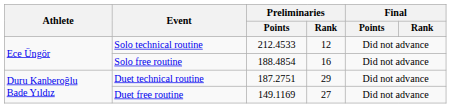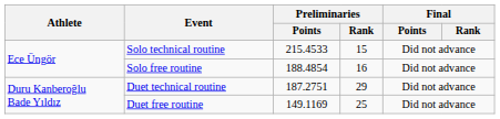 <table class="wikitable" style="text-align:center; font-size:90%; width:50%;">
 <tr>
 <th rowspan="2">Athlete</th>
 <th rowspan="2">Event</th>
 <th colspan="2">Preliminaries</th>
 <th colspan="2">Final</th>
 </tr>
 <tr style="font-size:95%">
 <th>Points</th>
 <th>Rank</th>
 <th>Points</th>
 <th>Rank</th>
 </tr>
 <tr>
 <td align=left rowspan=2><a href='#'>Ece Üngör</a></td>
 <td align=left><a href='#'>Solo technical routine</a></td>
-<td>212.4533</td>
-<td>12</td>
+<td>215.4533</td>
+<td>15</td>
 <td colspan=2>Did not advance</td>
 </tr>
 <tr>
 <td align=left><a href='#'>Solo free routine</a></td>
 <td>188.4854</td>
 <td>16</td>
 <td colspan=2>Did not advance</td>
 </tr>
 <tr>
 <td align=left rowspan=2><a href='#'>Duru Kanberoğlu</a><br><a href='#'>Bade Yıldız</a></td>
 <td align=left><a href='#'>Duet technical routine</a></td>
 <td>187.2751</td>
 <td>29</td>
 <td colspan=2>Did not advance</td>
 </tr>
 <tr>
 <td align=left><a href='#'>Duet free routine</a></td>
 <td>149.1169</td>
-<td>27</td>
+<td>25</td>
 <td colspan=2>Did not advance</td>
 </tr>
 </table>
